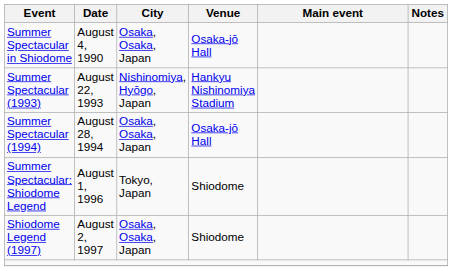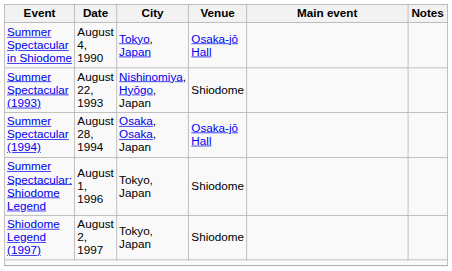 <table class="wikitable">
 <tr>
 <th width=11%>Event</th>
 <th width=9%>Date</th>
 <th width=11%>City</th>
 <th width=11%>Venue</th>
 <th width=39%>Main event</th>
 <th width=9%>Notes</th>
 </tr>
 <tr>
 <td><a href='#'>Summer Spectacular in Shiodome</a></td>
 <td>August 4, 1990</td>
-<td><a href='#'>Osaka</a>, <a href='#'>Osaka</a>, Japan</td>
+<td><a href='#'>Tokyo</a>, <a href='#'>Japan</a></td>
 <td><a href='#'>Osaka-jō Hall</a></td>
 <td></td>
 <td></td>
 </tr>
 <tr>
 <td><a href='#'>Summer Spectacular (1993)</a></td>
 <td>August 22, 1993</td>
 <td><a href='#'>Nishinomiya</a>, <a href='#'>Hyōgo</a>, Japan</td>
-<td><a href='#'>Hankyu Nishinomiya Stadium</a></td>
+<td>Shiodome</td>
 <td></td>
 <td></td>
 </tr>
 <tr>
 <td><a href='#'>Summer Spectacular (1994)</a></td>
 <td>August 28, 1994</td>
 <td><a href='#'>Osaka</a>, <a href='#'>Osaka</a>, Japan</td>
 <td><a href='#'>Osaka-jō Hall</a></td>
 <td></td>
 <td></td>
 </tr>
 <tr>
 <td><a href='#'>Summer Spectacular: Shiodome Legend</a></td>
 <td>August 1, 1996</td>
 <td>Tokyo, Japan</td>
 <td>Shiodome</td>
 <td></td>
 <td></td>
 </tr>
 <tr>
 <td><a href='#'>Shiodome Legend (1997)</a></td>
 <td>August 2, 1997</td>
-<td><a href='#'>Osaka</a>, <a href='#'>Osaka</a>, Japan</td>
+<td>Tokyo, Japan</td>
 <td>Shiodome</td>
 <td></td>
 <td></td>
 </tr>
 <tr>
 <td colspan="10"></td>
 </tr>
 <tr>
 </tr>
 </table>
